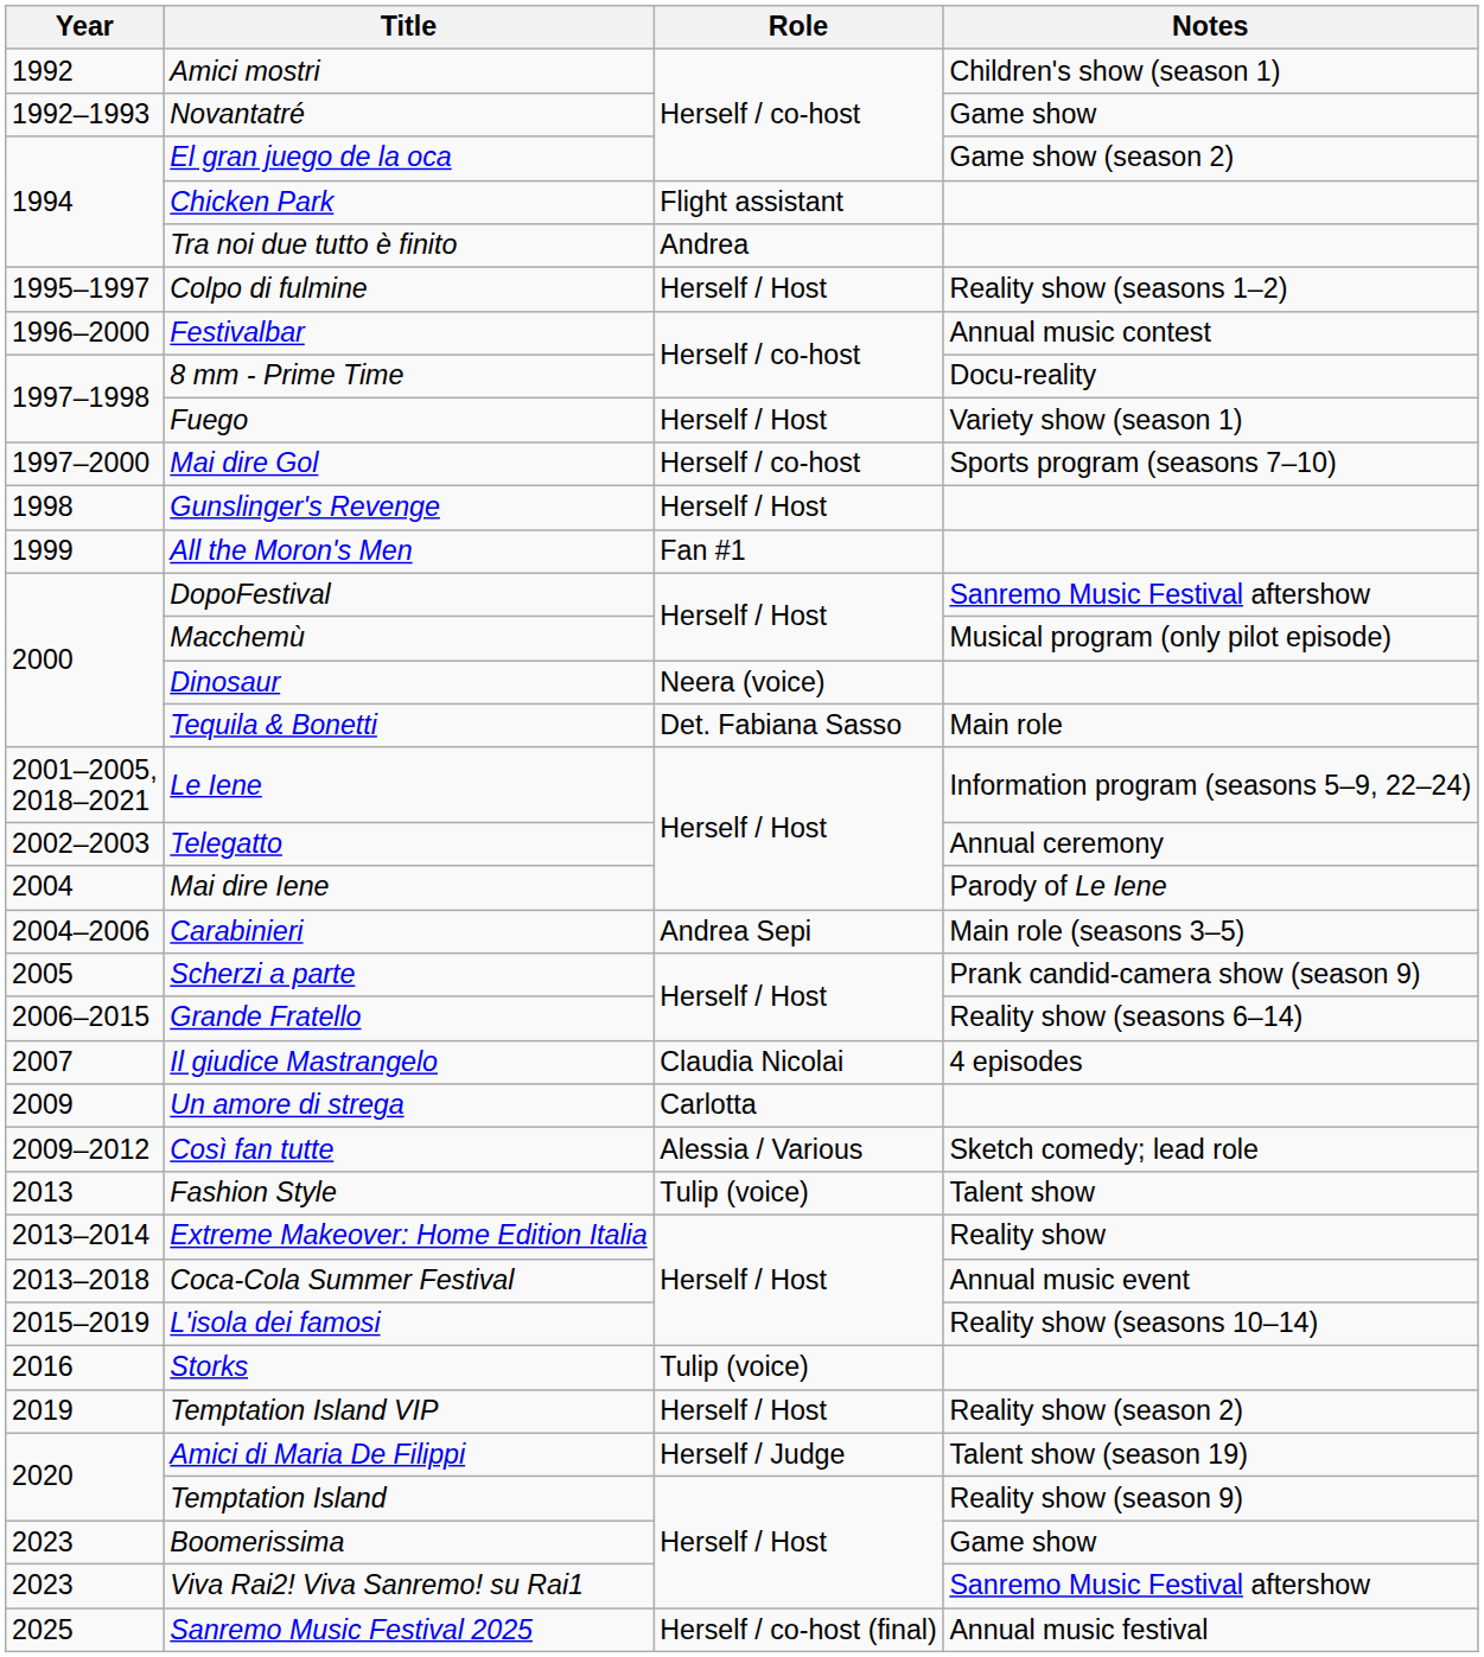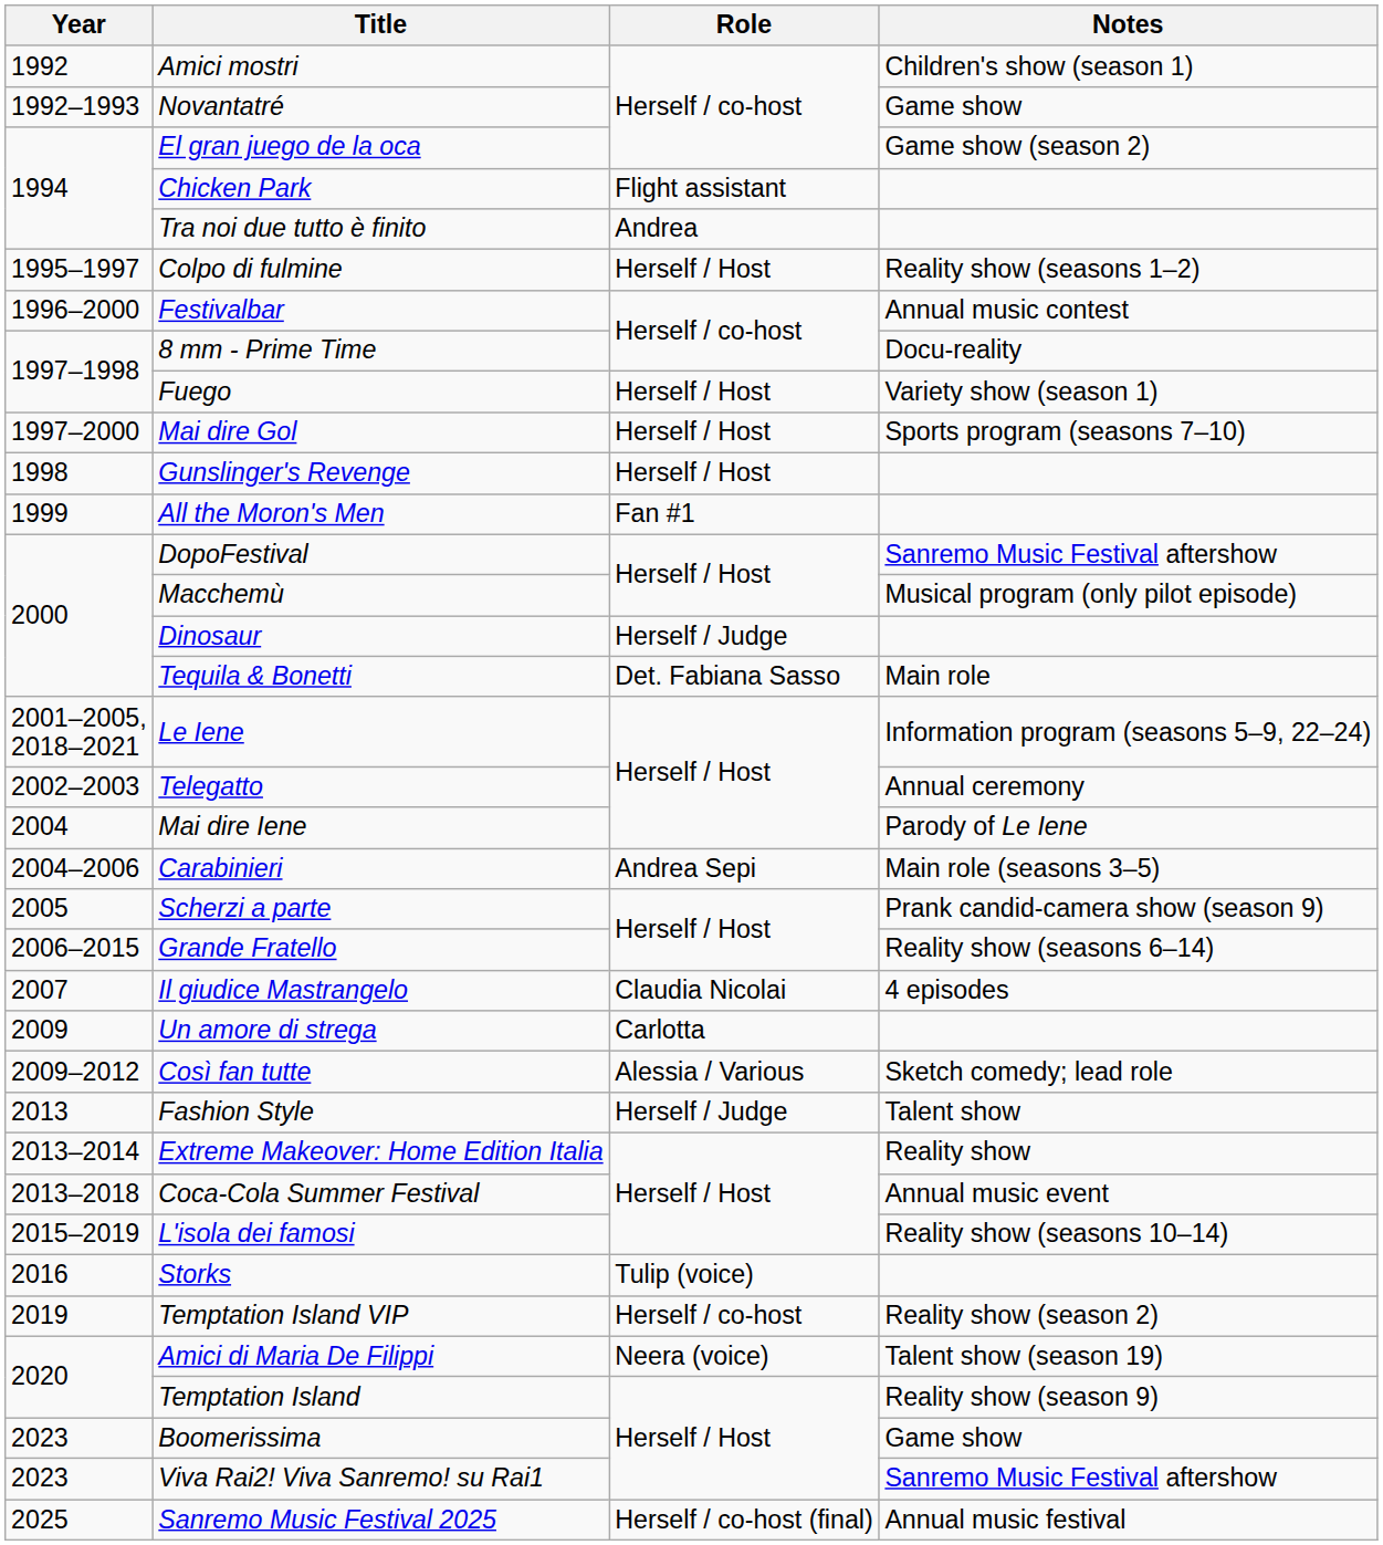 <table class="wikitable" style="font-size: 100%;">
 <tr>
 <th>Year</th>
 <th>Title</th>
 <th>Role</th>
 <th>Notes</th>
 </tr>
 <tr>
 <td>1992</td>
 <td><em>Amici mostri</em></td>
 <td rowspan="3">Herself / co-host</td>
 <td>Children's show (season 1)</td>
 </tr>
 <tr>
 <td>1992–1993</td>
 <td><em>Novantatré</em></td>
 <td>Game show</td>
 </tr>
 <tr>
 <td rowspan="3">1994</td>
 <td><em><a href='#'>El gran juego de la oca</a></em></td>
 <td>Game show (season 2)</td>
 </tr>
 <tr>
 <td><em><a href='#'>Chicken Park</a></em></td>
 <td>Flight assistant</td>
 <td></td>
 </tr>
 <tr>
 <td><em>Tra noi due tutto è finito</em></td>
 <td>Andrea</td>
 <td></td>
 </tr>
 <tr>
 <td>1995–1997</td>
 <td><em>Colpo di fulmine</em></td>
 <td>Herself / Host</td>
 <td>Reality show (seasons 1–2)</td>
 </tr>
 <tr>
 <td>1996–2000</td>
 <td><em><a href='#'>Festivalbar</a></em></td>
 <td rowspan="2">Herself / co-host</td>
 <td>Annual music contest</td>
 </tr>
 <tr>
 <td rowspan="2">1997–1998</td>
 <td><em>8 mm - Prime Time</em></td>
 <td>Docu-reality</td>
 </tr>
 <tr>
 <td><em>Fuego</em></td>
 <td>Herself / Host</td>
 <td>Variety show (season 1)</td>
 </tr>
 <tr>
 <td>1997–2000</td>
 <td><em><a href='#'>Mai dire Gol</a></em></td>
-<td>Herself / co-host</td>
+<td>Herself / Host</td>
 <td>Sports program (seasons 7–10)</td>
 </tr>
 <tr>
 <td>1998</td>
 <td><em><a href='#'>Gunslinger's Revenge</a></em></td>
 <td>Herself / Host</td>
 <td></td>
 </tr>
 <tr>
 <td>1999</td>
 <td><em><a href='#'>All the Moron's Men</a></em></td>
 <td>Fan #1</td>
 <td></td>
 </tr>
 <tr>
 <td rowspan="4">2000</td>
 <td><em>DopoFestival</em></td>
 <td rowspan="2">Herself / Host</td>
 <td><a href='#'>Sanremo Music Festival</a> aftershow</td>
 </tr>
 <tr>
 <td><em>Macchemù</em></td>
 <td>Musical program (only pilot episode)</td>
 </tr>
 <tr>
 <td><em><a href='#'>Dinosaur</a></em></td>
-<td>Neera (voice)</td>
+<td>Herself / Judge</td>
 <td></td>
 </tr>
 <tr>
 <td><em><a href='#'>Tequila & Bonetti</a></em></td>
 <td>Det. Fabiana Sasso</td>
 <td>Main role</td>
 </tr>
 <tr>
 <td>2001–2005,<br>2018–2021</td>
 <td><em><a href='#'>Le Iene</a></em></td>
 <td rowspan="3">Herself / Host</td>
 <td>Information program (seasons 5–9, 22–24)</td>
 </tr>
 <tr>
 <td>2002–2003</td>
 <td><em><a href='#'>Telegatto</a></em></td>
 <td>Annual ceremony</td>
 </tr>
 <tr>
 <td>2004</td>
 <td><em>Mai dire Iene</em></td>
 <td>Parody of <em>Le Iene</em></td>
 </tr>
 <tr>
 <td>2004–2006</td>
 <td><em><a href='#'>Carabinieri</a></em></td>
 <td>Andrea Sepi</td>
 <td>Main role (seasons 3–5)</td>
 </tr>
 <tr>
 <td>2005</td>
 <td><em><a href='#'>Scherzi a parte</a></em></td>
 <td rowspan="2">Herself / Host</td>
 <td>Prank candid-camera show (season 9)</td>
 </tr>
 <tr>
 <td>2006–2015</td>
 <td><em><a href='#'>Grande Fratello</a></em></td>
 <td>Reality show (seasons 6–14)</td>
 </tr>
 <tr>
 <td>2007</td>
 <td><em><a href='#'>Il giudice Mastrangelo</a></em></td>
 <td>Claudia Nicolai</td>
 <td>4 episodes</td>
 </tr>
 <tr>
 <td>2009</td>
 <td><em><a href='#'>Un amore di strega</a></em></td>
 <td>Carlotta</td>
 <td></td>
 </tr>
 <tr>
 <td>2009–2012</td>
 <td><em><a href='#'>Così fan tutte</a></em></td>
 <td>Alessia / Various</td>
 <td>Sketch comedy; lead role</td>
 </tr>
 <tr>
 <td>2013</td>
 <td><em>Fashion Style</em></td>
-<td>Tulip (voice)</td>
+<td>Herself / Judge</td>
 <td>Talent show</td>
 </tr>
 <tr>
 <td>2013–2014</td>
 <td><em><a href='#'>Extreme Makeover: Home Edition Italia</a></em></td>
 <td rowspan="3">Herself / Host</td>
 <td>Reality show</td>
 </tr>
 <tr>
 <td>2013–2018</td>
 <td><em>Coca-Cola Summer Festival</em></td>
 <td>Annual music event</td>
 </tr>
 <tr>
 <td>2015–2019</td>
 <td><em><a href='#'>L'isola dei famosi</a></em></td>
 <td>Reality show (seasons 10–14)</td>
 </tr>
 <tr>
 <td>2016</td>
 <td><em><a href='#'>Storks</a></em></td>
 <td>Tulip (voice)</td>
 <td></td>
 </tr>
 <tr>
 <td>2019</td>
 <td><em>Temptation Island VIP</em></td>
-<td>Herself / Host</td>
+<td>Herself / co-host</td>
 <td>Reality show (season 2)</td>
 </tr>
 <tr>
 <td rowspan="2">2020</td>
 <td><em><a href='#'>Amici di Maria De Filippi</a></em></td>
-<td>Herself / Judge</td>
+<td>Neera (voice)</td>
 <td>Talent show (season 19)</td>
 </tr>
 <tr>
 <td><em>Temptation Island</em></td>
 <td rowspan="3">Herself / Host</td>
 <td>Reality show (season 9)</td>
 </tr>
 <tr>
 <td>2023</td>
 <td><em>Boomerissima</em></td>
 <td>Game show</td>
 </tr>
 <tr>
 <td>2023</td>
 <td><em>Viva Rai2! Viva Sanremo! su Rai1</em></td>
 <td><a href='#'>Sanremo Music Festival</a> aftershow</td>
 </tr>
 <tr>
 <td>2025</td>
 <td><em><a href='#'>Sanremo Music Festival 2025</a></em></td>
 <td>Herself / co-host (final)</td>
 <td>Annual music festival</td>
 </tr>
 </table>
